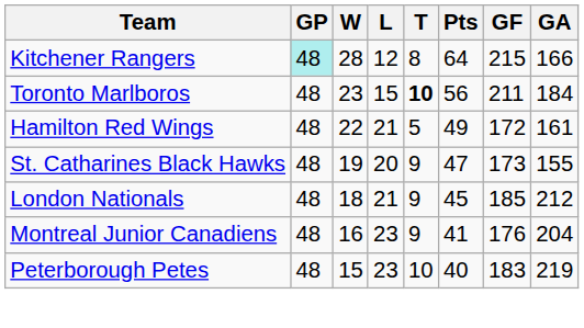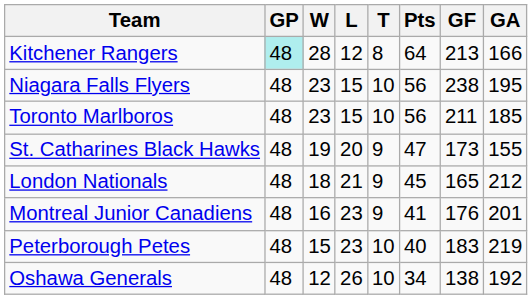 <table class="wikitable">
 <tr>
 <th>Team</th>
 <th>GP</th>
 <th>W</th>
 <th>L</th>
 <th>T</th>
 <th>Pts</th>
 <th>GF</th>
 <th>GA</th>
 </tr>
 <tr>
 <td><a href='#'>Kitchener Rangers</a></td>
 <td style="background: paleturquoise;">48</td>
 <td>28</td>
 <td>12</td>
 <td>8</td>
 <td>64</td>
-<td>215</td>
+<td>213</td>
 <td>166</td>
+</tr>
+<tr>
+<td><a href='#'>Niagara Falls Flyers</a></td>
+<td>48</td>
+<td>23</td>
+<td>15</td>
+<td>10</td>
+<td>56</td>
+<td>238</td>
+<td>195</td>
 </tr>
 <tr>
 <td><a href='#'>Toronto Marlboros</a></td>
 <td>48</td>
 <td>23</td>
 <td>15</td>
-<td><strong>10</strong></td>
+<td>10</td>
 <td>56</td>
 <td>211</td>
-<td>184</td>
-</tr>
-<tr>
-<td><a href='#'>Hamilton Red Wings</a></td>
-<td>48</td>
-<td>22</td>
-<td>21</td>
-<td>5</td>
-<td>49</td>
-<td>172</td>
-<td>161</td>
+<td>185</td>
 </tr>
 <tr>
 <td><a href='#'>St. Catharines Black Hawks</a></td>
 <td>48</td>
 <td>19</td>
 <td>20</td>
 <td>9</td>
 <td>47</td>
 <td>173</td>
 <td>155</td>
 </tr>
 <tr>
 <td><a href='#'>London Nationals</a></td>
 <td>48</td>
 <td>18</td>
 <td>21</td>
 <td>9</td>
 <td>45</td>
-<td>185</td>
+<td>165</td>
 <td>212</td>
 </tr>
 <tr>
 <td><a href='#'>Montreal Junior Canadiens</a></td>
 <td>48</td>
 <td>16</td>
 <td>23</td>
 <td>9</td>
 <td>41</td>
 <td>176</td>
-<td>204</td>
+<td>201</td>
 </tr>
 <tr>
 <td><a href='#'>Peterborough Petes</a></td>
 <td>48</td>
 <td>15</td>
 <td>23</td>
 <td>10</td>
 <td>40</td>
 <td>183</td>
 <td>219</td>
 </tr>
+<tr>
+<td><a href='#'>Oshawa Generals</a></td>
+<td>48</td>
+<td>12</td>
+<td>26</td>
+<td>10</td>
+<td>34</td>
+<td>138</td>
+<td>192</td>
+</tr>
 </table>
